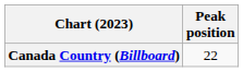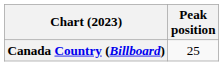 <table class="wikitable sortable plainrowheaders" style="text-align:center">
 <tr>
 <th scope="col">Chart (2023)</th>
 <th scope="col">Peak<br>position</th>
 </tr>
 <tr>
 <th scope="row">Canada <a href='#'>Country</a> (<em><a href='#'>Billboard</a></em>)</th>
-<td>22</td>
+<td>25</td>
 </tr>
 </table>
